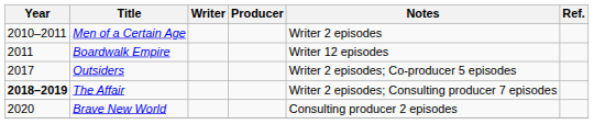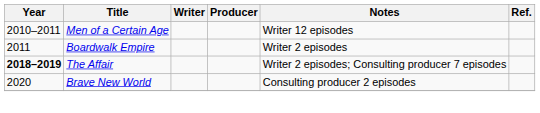 <table class="wikitable">
 <tr>
 <th>Year</th>
 <th>Title</th>
 <th>Writer</th>
 <th>Producer</th>
 <th>Notes</th>
 <th class="unsortable">Ref.</th>
 </tr>
 <tr>
 <td>2010–2011</td>
 <td><em><a href='#'>Men of a Certain Age</a></em></td>
 <td></td>
 <td></td>
-<td>Writer 2 episodes</td>
+<td>Writer 12 episodes</td>
 <td></td>
 </tr>
 <tr>
 <td>2011</td>
 <td><em><a href='#'>Boardwalk Empire</a></em></td>
 <td></td>
 <td></td>
-<td>Writer 12 episodes</td>
-<td></td>
-</tr>
-<tr>
-<td>2017</td>
-<td><em><a href='#'>Outsiders</a></em></td>
-<td></td>
-<td></td>
-<td>Writer 2 episodes; Co-producer 5 episodes</td>
+<td>Writer 2 episodes</td>
 <td></td>
 </tr>
 <tr>
 <td><strong>2018–2019</strong></td>
 <td><em><a href='#'>The Affair</a></em></td>
 <td></td>
 <td></td>
 <td>Writer 2 episodes; Consulting producer 7 episodes</td>
 <td></td>
 </tr>
 <tr>
 <td>2020</td>
 <td><em><a href='#'>Brave New World</a></em></td>
 <td></td>
 <td></td>
 <td>Consulting producer 2 episodes</td>
 <td></td>
 </tr>
 <tr>
 </tr>
 </table>
